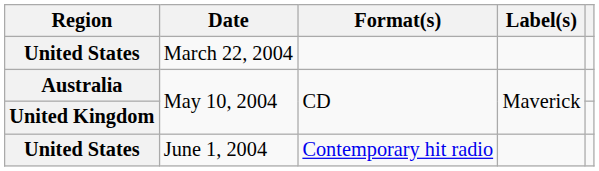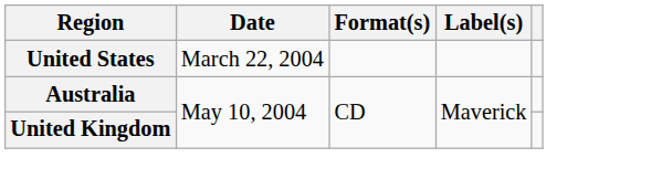 <table class="wikitable plainrowheaders">
 <tr>
 <th scope="col">Region</th>
 <th scope="col">Date</th>
 <th scope="col">Format(s)</th>
 <th scope="col">Label(s)</th>
 <th scope="col"></th>
 </tr>
 <tr>
 <th scope="row">United States</th>
 <td>March 22, 2004</td>
 <td></td>
 <td></td>
 <td align="center"></td>
 </tr>
 <tr>
 <th scope="row">Australia</th>
 <td rowspan="2">May 10, 2004</td>
 <td rowspan="2">CD</td>
 <td rowspan="2">Maverick</td>
 <td align="center"></td>
 </tr>
 <tr>
 <th scope="row">United Kingdom</th>
 <td align="center"></td>
 </tr>
-<tr>
-<th scope="row">United States</th>
-<td>June 1, 2004</td>
-<td><a href='#'>Contemporary hit radio</a></td>
-<td></td>
-<td align="center"></td>
-</tr>
 </table>
